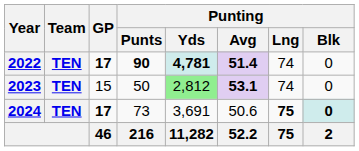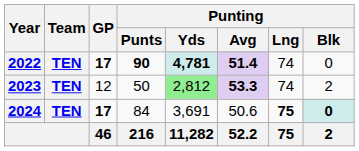 <table class="wikitable" style="text-align:center;">
 <tr>
 <th rowspan="2">Year</th>
 <th rowspan="2">Team</th>
 <th rowspan="2">GP</th>
 <th colspan="5">Punting</th>
 </tr>
 <tr>
 <th>Punts</th>
 <th>Yds</th>
 <th>Avg</th>
 <th>Lng</th>
 <th>Blk</th>
 </tr>
 <tr>
 <th><a href='#'>2022</a></th>
 <th><a href='#'>TEN</a></th>
 <td><strong>17</strong></td>
 <td><strong>90</strong></td>
 <td style="background:#cfecec; width:3em;"><strong>4,781</strong></td>
 <td style="background:#e0cef2; width:3em;"><strong>51.4</strong></td>
 <td>74</td>
 <td>0</td>
 </tr>
 <tr>
 <th><a href='#'>2023</a></th>
 <th><a href='#'>TEN</a></th>
-<td>15</td>
+<td>12</td>
 <td>50</td>
 <td style="background: lightgreen;">2,812</td>
-<td style="background:#e0cef2; width:3em;"><strong>53.1</strong></td>
+<td style="background:#e0cef2; width:3em;"><strong>53.3</strong></td>
 <td>74</td>
-<td>0</td>
+<td>2</td>
 </tr>
 <tr>
 <th><a href='#'>2024</a></th>
 <th><a href='#'>TEN</a></th>
 <td><strong>17</strong></td>
-<td>73</td>
+<td>84</td>
 <td>3,691</td>
 <td>50.6</td>
 <td><strong>75</strong></td>
 <td style="background:#cfecec; width:3em;"><strong>0</strong></td>
 </tr>
 <tr>
 <th colspan="2"></th>
 <th>46</th>
 <th>216</th>
 <th>11,282</th>
 <th>52.2</th>
 <th>75</th>
 <th>2</th>
 </tr>
 </table>
